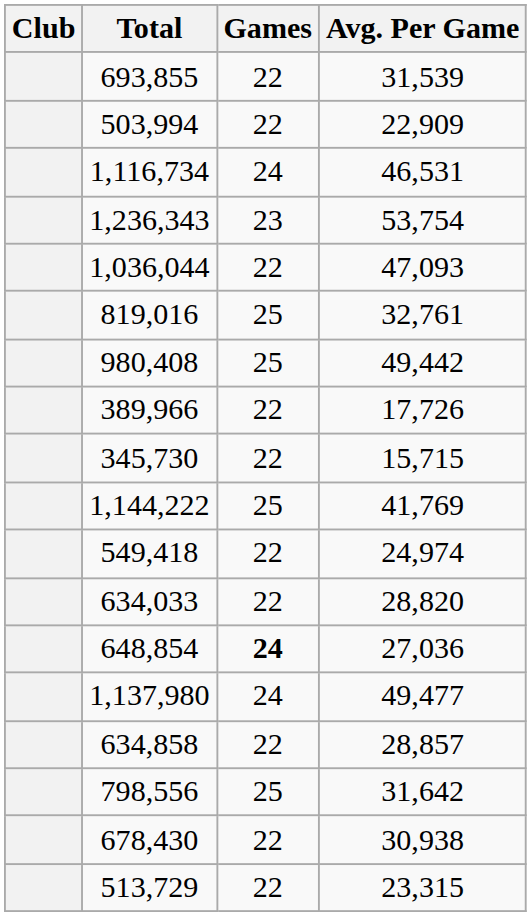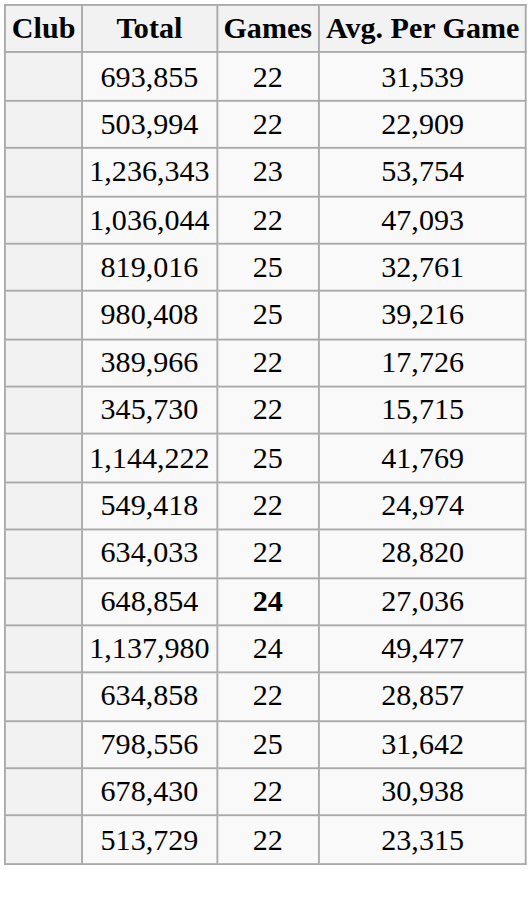 <table class="wikitable plainrowheaders sortable" style="text-align:center;">
 <tr>
 <th>Club</th>
 <th>Total</th>
 <th>Games</th>
 <th>Avg. Per Game</th>
 </tr>
 <tr>
 <th scope="row"></th>
 <td>693,855</td>
 <td>22</td>
 <td>31,539</td>
 </tr>
 <tr>
 <th scope="row"></th>
 <td>503,994</td>
 <td>22</td>
 <td>22,909</td>
-</tr>
-<tr>
-<th scope="row"></th>
-<td>1,116,734</td>
-<td>24</td>
-<td>46,531</td>
 </tr>
 <tr>
 <th scope="row"></th>
 <td>1,236,343</td>
 <td>23</td>
 <td>53,754</td>
 </tr>
 <tr>
 <th scope="row"></th>
 <td>1,036,044</td>
 <td>22</td>
 <td>47,093</td>
 </tr>
 <tr>
 <th scope="row"></th>
 <td>819,016</td>
 <td>25</td>
 <td>32,761</td>
 </tr>
 <tr>
 <th scope="row"></th>
 <td>980,408</td>
 <td>25</td>
-<td>49,442</td>
+<td>39,216</td>
 </tr>
 <tr>
 <th scope="row"></th>
 <td>389,966</td>
 <td>22</td>
 <td>17,726</td>
 </tr>
 <tr>
 <th scope="row"></th>
 <td>345,730</td>
 <td>22</td>
 <td>15,715</td>
 </tr>
 <tr>
 <th scope="row"></th>
 <td>1,144,222</td>
 <td>25</td>
 <td>41,769</td>
 </tr>
 <tr>
 <th scope="row"></th>
 <td>549,418</td>
 <td>22</td>
 <td>24,974</td>
 </tr>
 <tr>
 <th scope="row"></th>
 <td>634,033</td>
 <td>22</td>
 <td>28,820</td>
 </tr>
 <tr>
 <th scope="row"></th>
 <td>648,854</td>
 <td><strong>24</strong></td>
 <td>27,036</td>
 </tr>
 <tr>
 <th scope="row"></th>
 <td>1,137,980</td>
 <td>24</td>
 <td>49,477</td>
 </tr>
 <tr>
 <th scope="row"></th>
 <td>634,858</td>
 <td>22</td>
 <td>28,857</td>
 </tr>
 <tr>
 <th scope="row"></th>
 <td>798,556</td>
 <td>25</td>
 <td>31,642</td>
 </tr>
 <tr>
 <th scope="row"></th>
 <td>678,430</td>
 <td>22</td>
 <td>30,938</td>
 </tr>
 <tr>
 <th scope="row"></th>
 <td>513,729</td>
 <td>22</td>
 <td>23,315</td>
 </tr>
 </table>
